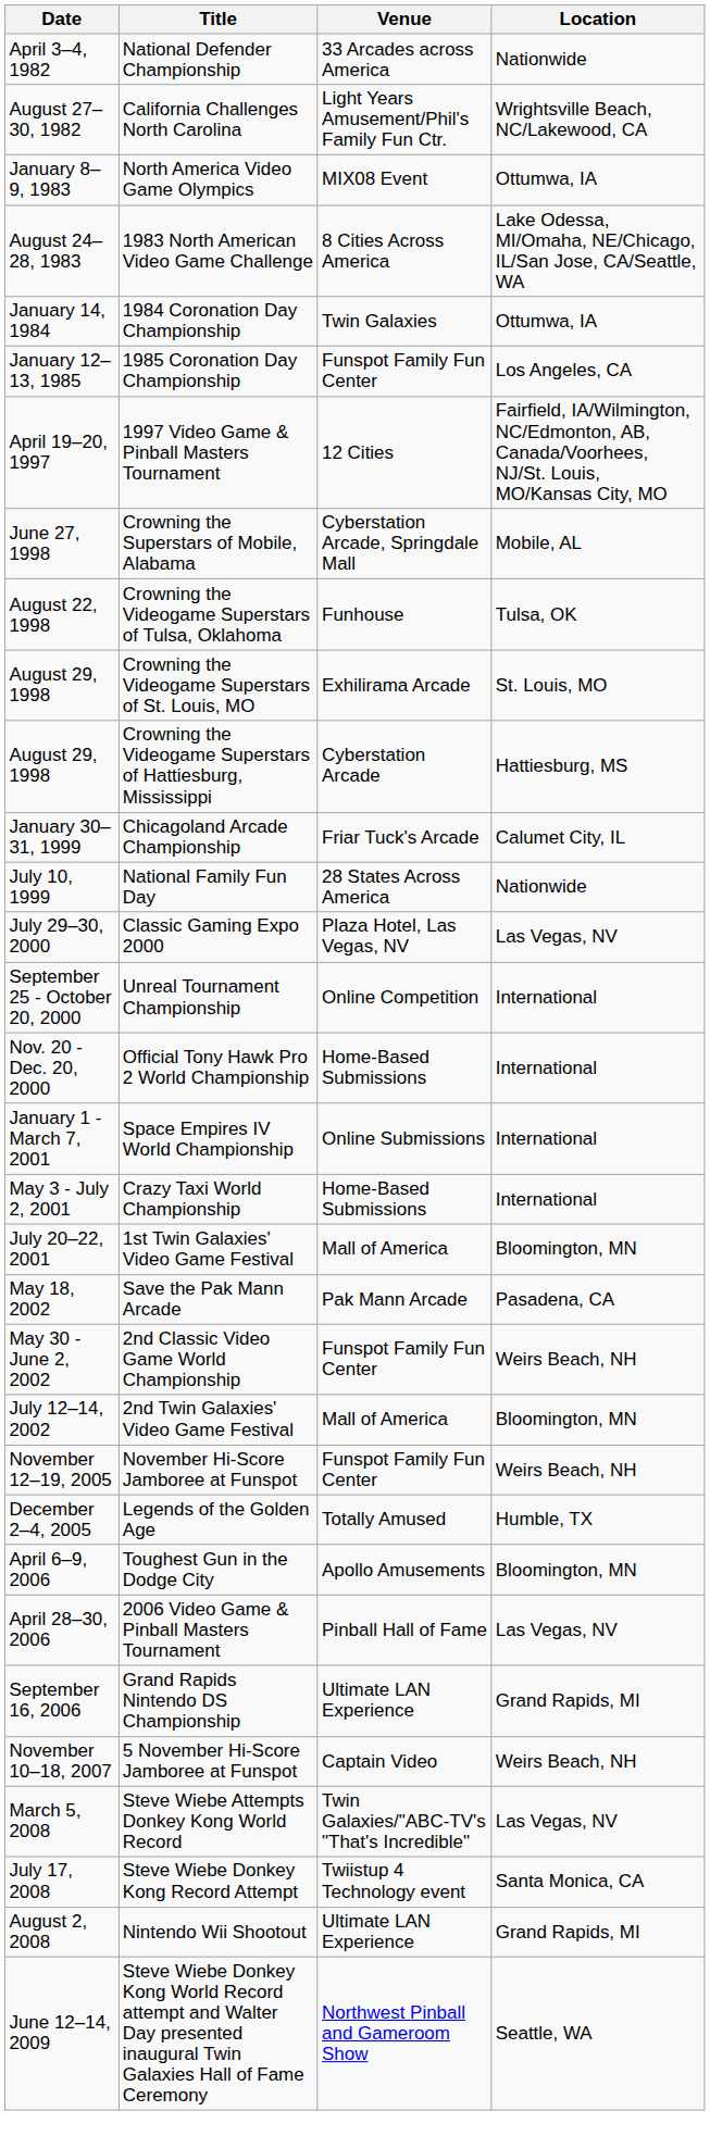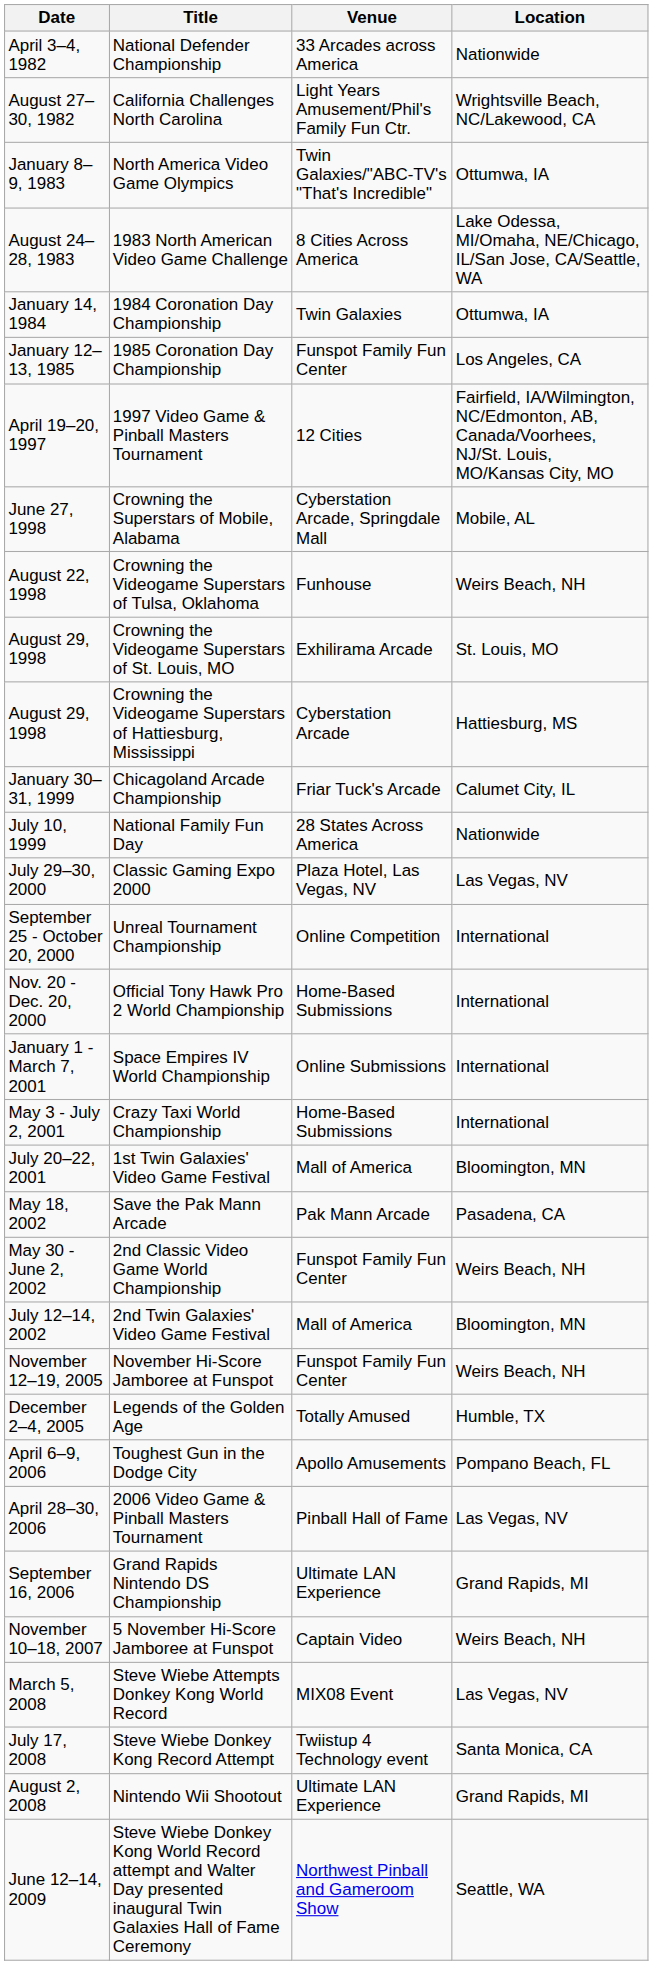 <table class="wikitable">
 <tr>
 <th>Date</th>
 <th>Title</th>
 <th>Venue</th>
 <th>Location</th>
 </tr>
 <tr>
 <td>April 3–4, 1982</td>
 <td>National Defender Championship</td>
 <td>33 Arcades across America</td>
 <td>Nationwide</td>
 </tr>
 <tr>
 <td>August 27–30, 1982</td>
 <td>California Challenges North Carolina</td>
 <td>Light Years Amusement/Phil's Family Fun Ctr.</td>
 <td>Wrightsville Beach, NC/Lakewood, CA</td>
 </tr>
 <tr>
 <td>January 8–9, 1983</td>
 <td>North America Video Game Olympics</td>
-<td>MIX08 Event</td>
+<td>Twin Galaxies/"ABC-TV's "That's Incredible"</td>
 <td>Ottumwa, IA</td>
 </tr>
 <tr>
 <td>August 24–28, 1983</td>
 <td>1983 North American Video Game Challenge</td>
 <td>8 Cities Across America</td>
 <td>Lake Odessa, MI/Omaha, NE/Chicago, IL/San Jose, CA/Seattle, WA</td>
 </tr>
 <tr>
 <td>January 14, 1984</td>
 <td>1984 Coronation Day Championship</td>
 <td>Twin Galaxies</td>
 <td>Ottumwa, IA</td>
 </tr>
 <tr>
 <td>January 12–13, 1985</td>
 <td>1985 Coronation Day Championship</td>
 <td>Funspot Family Fun Center</td>
 <td>Los Angeles, CA</td>
 </tr>
 <tr>
 <td>April 19–20, 1997</td>
 <td>1997 Video Game & Pinball Masters Tournament</td>
 <td>12 Cities</td>
 <td>Fairfield, IA/Wilmington, NC/Edmonton, AB, Canada/Voorhees, NJ/St. Louis, MO/Kansas City, MO</td>
 </tr>
 <tr>
 <td>June 27, 1998</td>
 <td>Crowning the Superstars of Mobile, Alabama</td>
 <td>Cyberstation Arcade, Springdale Mall</td>
 <td>Mobile, AL</td>
 </tr>
 <tr>
 <td>August 22, 1998</td>
 <td>Crowning the Videogame Superstars of Tulsa, Oklahoma</td>
 <td>Funhouse</td>
-<td>Tulsa, OK</td>
+<td>Weirs Beach, NH</td>
 </tr>
 <tr>
 <td>August 29, 1998</td>
 <td>Crowning the Videogame Superstars of St. Louis, MO</td>
 <td>Exhilirama Arcade</td>
 <td>St. Louis, MO</td>
 </tr>
 <tr>
 <td>August 29, 1998</td>
 <td>Crowning the Videogame Superstars of Hattiesburg, Mississippi</td>
 <td>Cyberstation Arcade</td>
 <td>Hattiesburg, MS</td>
 </tr>
 <tr>
 <td>January 30–31, 1999</td>
 <td>Chicagoland Arcade Championship</td>
 <td>Friar Tuck's Arcade</td>
 <td>Calumet City, IL</td>
 </tr>
 <tr>
 <td>July 10, 1999</td>
 <td>National Family Fun Day</td>
 <td>28 States Across America</td>
 <td>Nationwide</td>
 </tr>
 <tr>
 <td>July 29–30, 2000</td>
 <td>Classic Gaming Expo 2000</td>
 <td>Plaza Hotel, Las Vegas, NV</td>
 <td>Las Vegas, NV</td>
 </tr>
 <tr>
 <td>September 25 - October 20, 2000</td>
 <td>Unreal Tournament Championship</td>
 <td>Online Competition</td>
 <td>International</td>
 </tr>
 <tr>
 <td>Nov. 20 - Dec. 20, 2000</td>
 <td>Official Tony Hawk Pro 2 World Championship</td>
 <td>Home-Based Submissions</td>
 <td>International</td>
 </tr>
 <tr>
 <td>January 1 - March 7, 2001</td>
 <td>Space Empires IV World Championship</td>
 <td>Online Submissions</td>
 <td>International</td>
 </tr>
 <tr>
 <td>May 3 - July 2, 2001</td>
 <td>Crazy Taxi World Championship</td>
 <td>Home-Based Submissions</td>
 <td>International</td>
 </tr>
 <tr>
 <td>July 20–22, 2001</td>
 <td>1st Twin Galaxies' Video Game Festival</td>
 <td>Mall of America</td>
 <td>Bloomington, MN</td>
 </tr>
 <tr>
 <td>May 18, 2002</td>
 <td>Save the Pak Mann Arcade</td>
 <td>Pak Mann Arcade</td>
 <td>Pasadena, CA</td>
 </tr>
 <tr>
 <td>May 30 - June 2, 2002</td>
 <td>2nd Classic Video Game World Championship</td>
 <td>Funspot Family Fun Center</td>
 <td>Weirs Beach, NH</td>
 </tr>
 <tr>
 <td>July 12–14, 2002</td>
 <td>2nd Twin Galaxies' Video Game Festival</td>
 <td>Mall of America</td>
 <td>Bloomington, MN</td>
 </tr>
 <tr>
 <td>November 12–19, 2005</td>
 <td>November Hi-Score Jamboree at Funspot</td>
 <td>Funspot Family Fun Center</td>
 <td>Weirs Beach, NH</td>
 </tr>
 <tr>
 <td>December 2–4, 2005</td>
 <td>Legends of the Golden Age</td>
 <td>Totally Amused</td>
 <td>Humble, TX</td>
 </tr>
 <tr>
 <td>April 6–9, 2006</td>
 <td>Toughest Gun in the Dodge City</td>
 <td>Apollo Amusements</td>
-<td>Bloomington, MN</td>
+<td>Pompano Beach, FL</td>
 </tr>
 <tr>
 <td>April 28–30, 2006</td>
 <td>2006 Video Game & Pinball Masters Tournament</td>
 <td>Pinball Hall of Fame</td>
 <td>Las Vegas, NV</td>
 </tr>
 <tr>
 <td>September 16, 2006</td>
 <td>Grand Rapids Nintendo DS Championship</td>
 <td>Ultimate LAN Experience</td>
 <td>Grand Rapids, MI</td>
 </tr>
 <tr>
 <td>November 10–18, 2007</td>
 <td>5 November Hi-Score Jamboree at Funspot</td>
 <td>Captain Video</td>
 <td>Weirs Beach, NH</td>
 </tr>
 <tr>
 <td>March 5, 2008</td>
 <td>Steve Wiebe Attempts Donkey Kong World Record</td>
-<td>Twin Galaxies/"ABC-TV's "That's Incredible"</td>
+<td>MIX08 Event</td>
 <td>Las Vegas, NV</td>
 </tr>
 <tr>
 <td>July 17, 2008</td>
 <td>Steve Wiebe Donkey Kong Record Attempt</td>
 <td>Twiistup 4 Technology event</td>
 <td>Santa Monica, CA</td>
 </tr>
 <tr>
 <td>August 2, 2008</td>
 <td>Nintendo Wii Shootout</td>
 <td>Ultimate LAN Experience</td>
 <td>Grand Rapids, MI</td>
 </tr>
 <tr>
 <td>June 12–14, 2009</td>
 <td>Steve Wiebe Donkey Kong World Record attempt and Walter Day presented inaugural Twin Galaxies Hall of Fame Ceremony</td>
 <td><a href='#'>Northwest Pinball and Gameroom Show</a></td>
 <td>Seattle, WA</td>
 </tr>
 </table>
